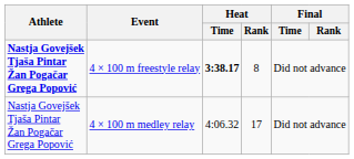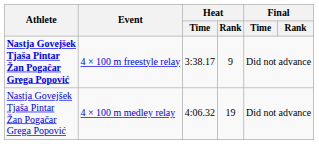 <table class=wikitable style="font-size:90%">
 <tr>
 <th rowspan=2>Athlete</th>
 <th rowspan=2>Event</th>
 <th colspan="2">Heat</th>
 <th colspan="2">Final</th>
 </tr>
 <tr style="font-size:95%">
 <th>Time</th>
 <th>Rank</th>
 <th>Time</th>
 <th>Rank</th>
 </tr>
 <tr align=center>
 <td align=left><strong><a href='#'>Nastja Govejšek</a><br><a href='#'>Tjaša Pintar</a><br><a href='#'>Žan Pogačar</a><br><a href='#'>Grega Popović</a></strong></td>
 <td align=left><a href='#'>4 × 100 m freestyle relay</a></td>
-<td><strong>3:38.17</strong></td>
-<td>8</td>
+<td>3:38.17</td>
+<td>9</td>
 <td colspan=2>Did not advance</td>
 </tr>
 <tr align=center>
 <td align=left><a href='#'>Nastja Govejšek</a><br><a href='#'>Tjaša Pintar</a><br><a href='#'>Žan Pogačar</a><br><a href='#'>Grega Popović</a></td>
 <td align=left><a href='#'>4 × 100 m medley relay</a></td>
 <td>4:06.32</td>
-<td>17</td>
+<td>19</td>
 <td colspan=2>Did not advance</td>
 </tr>
 </table>
